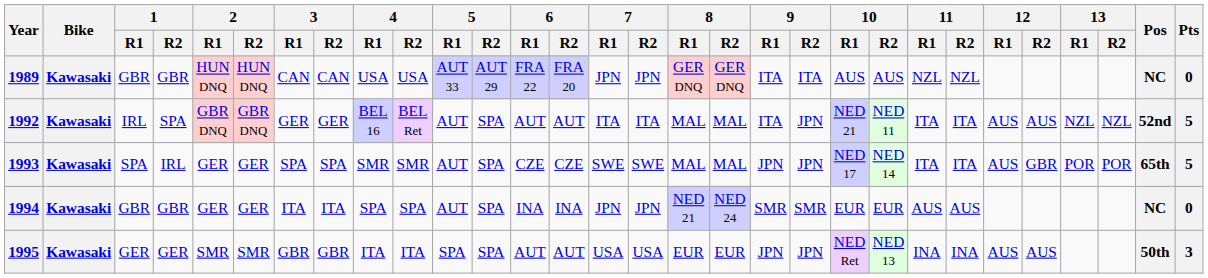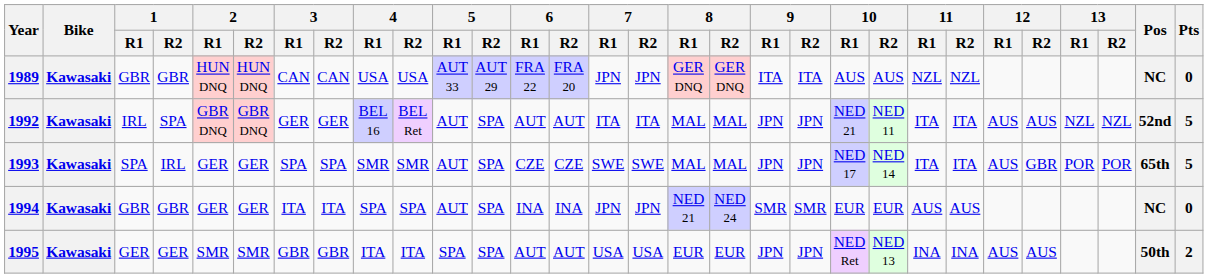 <table class="wikitable" style="text-align:center; font-size:90%">
 <tr>
 <th valign="middle" rowspan=2>Year</th>
 <th valign="middle" rowspan=2>Bike</th>
 <th colspan=2>1</th>
 <th colspan=2>2</th>
 <th colspan=2>3</th>
 <th colspan=2>4</th>
 <th colspan=2>5</th>
 <th colspan=2>6</th>
 <th colspan=2>7</th>
 <th colspan=2>8</th>
 <th colspan=2>9</th>
 <th colspan=2>10</th>
 <th colspan=2>11</th>
 <th colspan=2>12</th>
 <th colspan=2>13</th>
 <th rowspan=2>Pos</th>
 <th rowspan=2>Pts</th>
 </tr>
 <tr>
 <th>R1</th>
 <th>R2</th>
 <th>R1</th>
 <th>R2</th>
 <th>R1</th>
 <th>R2</th>
 <th>R1</th>
 <th>R2</th>
 <th>R1</th>
 <th>R2</th>
 <th>R1</th>
 <th>R2</th>
 <th>R1</th>
 <th>R2</th>
 <th>R1</th>
 <th>R2</th>
 <th>R1</th>
 <th>R2</th>
 <th>R1</th>
 <th>R2</th>
 <th>R1</th>
 <th>R2</th>
 <th>R1</th>
 <th>R2</th>
 <th>R1</th>
 <th>R2</th>
 </tr>
 <tr>
 <th><a href='#'>1989</a></th>
 <th><a href='#'>Kawasaki</a></th>
 <td><a href='#'>GBR</a></td>
 <td><a href='#'>GBR</a></td>
 <td style="background:#FFCFCF;"><a href='#'>HUN</a><br><small>DNQ</small></td>
 <td style="background:#FFCFCF;"><a href='#'>HUN</a><br><small>DNQ</small></td>
 <td><a href='#'>CAN</a></td>
 <td><a href='#'>CAN</a></td>
 <td><a href='#'>USA</a></td>
 <td><a href='#'>USA</a></td>
 <td style="background:#CFCFFF;"><a href='#'>AUT</a><br><small>33</small></td>
 <td style="background:#CFCFFF;"><a href='#'>AUT</a><br><small>29</small></td>
 <td style="background:#CFCFFF;"><a href='#'>FRA</a><br><small>22</small></td>
 <td style="background:#CFCFFF;"><a href='#'>FRA</a><br><small>20</small></td>
 <td><a href='#'>JPN</a></td>
 <td><a href='#'>JPN</a></td>
 <td style="background:#FFCFCF;"><a href='#'>GER</a><br><small>DNQ</small></td>
 <td style="background:#FFCFCF;"><a href='#'>GER</a><br><small>DNQ</small></td>
 <td><a href='#'>ITA</a></td>
 <td><a href='#'>ITA</a></td>
 <td><a href='#'>AUS</a></td>
 <td><a href='#'>AUS</a></td>
 <td><a href='#'>NZL</a></td>
 <td><a href='#'>NZL</a></td>
 <td></td>
 <td></td>
 <td></td>
 <td></td>
 <th>NC</th>
 <th>0</th>
 </tr>
 <tr>
 <th><a href='#'>1992</a></th>
 <th><a href='#'>Kawasaki</a></th>
 <td><a href='#'>IRL</a></td>
 <td><a href='#'>SPA</a></td>
 <td style="background:#FFCFCF;"><a href='#'>GBR</a><br><small>DNQ</small></td>
 <td style="background:#FFCFCF;"><a href='#'>GBR</a><br><small>DNQ</small></td>
 <td><a href='#'>GER</a></td>
 <td><a href='#'>GER</a></td>
 <td style="background:#CFCFFF;"><a href='#'>BEL</a><br><small>16</small></td>
 <td style="background:#EFCFFF;"><a href='#'>BEL</a><br><small>Ret</small></td>
 <td><a href='#'>AUT</a></td>
 <td><a href='#'>SPA</a></td>
 <td><a href='#'>AUT</a></td>
 <td><a href='#'>AUT</a></td>
 <td><a href='#'>ITA</a></td>
 <td><a href='#'>ITA</a></td>
 <td><a href='#'>MAL</a></td>
 <td><a href='#'>MAL</a></td>
-<td><a href='#'>ITA</a></td>
+<td><a href='#'>JPN</a></td>
 <td><a href='#'>JPN</a></td>
 <td style="background:#CFCFFF;"><a href='#'>NED</a><br><small>21</small></td>
 <td style="background:#DFFFDF;"><a href='#'>NED</a><br><small>11</small></td>
 <td><a href='#'>ITA</a></td>
 <td><a href='#'>ITA</a></td>
 <td><a href='#'>AUS</a></td>
 <td><a href='#'>AUS</a></td>
 <td><a href='#'>NZL</a></td>
 <td><a href='#'>NZL</a></td>
 <th>52nd</th>
 <th>5</th>
 </tr>
 <tr>
 <th><a href='#'>1993</a></th>
 <th><a href='#'>Kawasaki</a></th>
 <td><a href='#'>SPA</a></td>
 <td><a href='#'>IRL</a></td>
 <td><a href='#'>GER</a></td>
 <td><a href='#'>GER</a></td>
 <td><a href='#'>SPA</a></td>
 <td><a href='#'>SPA</a></td>
 <td><a href='#'>SMR</a></td>
 <td><a href='#'>SMR</a></td>
 <td><a href='#'>AUT</a></td>
 <td><a href='#'>SPA</a></td>
 <td><a href='#'>CZE</a></td>
 <td><a href='#'>CZE</a></td>
 <td><a href='#'>SWE</a></td>
 <td><a href='#'>SWE</a></td>
 <td><a href='#'>MAL</a></td>
 <td><a href='#'>MAL</a></td>
 <td><a href='#'>JPN</a></td>
 <td><a href='#'>JPN</a></td>
 <td style="background:#CFCFFF;"><a href='#'>NED</a><br><small>17</small></td>
 <td style="background:#DFFFDF;"><a href='#'>NED</a><br><small>14</small></td>
 <td><a href='#'>ITA</a></td>
 <td><a href='#'>ITA</a></td>
 <td><a href='#'>AUS</a></td>
 <td><a href='#'>GBR</a></td>
 <td><a href='#'>POR</a></td>
 <td><a href='#'>POR</a></td>
 <th>65th</th>
 <th>5</th>
 </tr>
 <tr>
 <th><a href='#'>1994</a></th>
 <th><a href='#'>Kawasaki</a></th>
 <td><a href='#'>GBR</a></td>
 <td><a href='#'>GBR</a></td>
 <td><a href='#'>GER</a></td>
 <td><a href='#'>GER</a></td>
 <td><a href='#'>ITA</a></td>
 <td><a href='#'>ITA</a></td>
 <td><a href='#'>SPA</a></td>
 <td><a href='#'>SPA</a></td>
 <td><a href='#'>AUT</a></td>
 <td><a href='#'>SPA</a></td>
 <td><a href='#'>INA</a></td>
 <td><a href='#'>INA</a></td>
 <td><a href='#'>JPN</a></td>
 <td><a href='#'>JPN</a></td>
 <td style="background:#CFCFFF;"><a href='#'>NED</a><br><small>21</small></td>
 <td style="background:#CFCFFF;"><a href='#'>NED</a><br><small>24</small></td>
 <td><a href='#'>SMR</a></td>
 <td><a href='#'>SMR</a></td>
 <td><a href='#'>EUR</a></td>
 <td><a href='#'>EUR</a></td>
 <td><a href='#'>AUS</a></td>
 <td><a href='#'>AUS</a></td>
 <td></td>
 <td></td>
 <td></td>
 <td></td>
 <th>NC</th>
 <th>0</th>
 </tr>
 <tr>
 <th><a href='#'>1995</a></th>
 <th><a href='#'>Kawasaki</a></th>
 <td><a href='#'>GER</a></td>
 <td><a href='#'>GER</a></td>
 <td><a href='#'>SMR</a></td>
 <td><a href='#'>SMR</a></td>
 <td><a href='#'>GBR</a></td>
 <td><a href='#'>GBR</a></td>
 <td><a href='#'>ITA</a></td>
 <td><a href='#'>ITA</a></td>
 <td><a href='#'>SPA</a></td>
 <td><a href='#'>SPA</a></td>
 <td><a href='#'>AUT</a></td>
 <td><a href='#'>AUT</a></td>
 <td><a href='#'>USA</a></td>
 <td><a href='#'>USA</a></td>
 <td><a href='#'>EUR</a></td>
 <td><a href='#'>EUR</a></td>
 <td><a href='#'>JPN</a></td>
 <td><a href='#'>JPN</a></td>
 <td style="background:#EFCFFF;"><a href='#'>NED</a><br><small>Ret</small></td>
 <td style="background:#DFFFDF;"><a href='#'>NED</a><br><small>13</small></td>
 <td><a href='#'>INA</a></td>
 <td><a href='#'>INA</a></td>
 <td><a href='#'>AUS</a></td>
 <td><a href='#'>AUS</a></td>
 <td></td>
 <td></td>
 <th>50th</th>
-<th>3</th>
+<th>2</th>
 </tr>
 </table>
